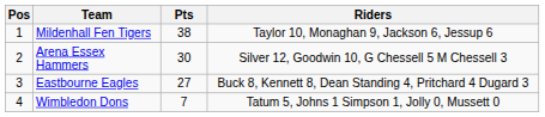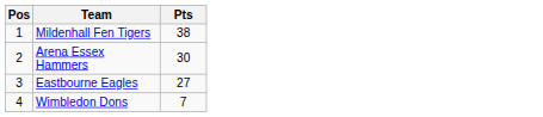 <table class=wikitable style="font-size:93%;">
 <tr>
 <th width=25px>Pos</th>
 <th width=150px>Team</th>
 <th width=50px>Pts</th>
-<th width=400px>Riders</th>
 </tr>
 <tr align=center>
 <td>1</td>
 <td align=left><a href='#'>Mildenhall Fen Tigers</a></td>
 <td>38</td>
-<td>Taylor 10, Monaghan 9, Jackson 6, Jessup 6</td>
 </tr>
 <tr align=center>
 <td>2</td>
 <td align=left><a href='#'>Arena Essex Hammers</a></td>
 <td>30</td>
-<td>Silver 12, Goodwin 10, G Chessell 5 M Chessell 3</td>
 </tr>
 <tr align=center>
 <td>3</td>
 <td align=left><a href='#'>Eastbourne Eagles</a></td>
 <td>27</td>
-<td>Buck 8, Kennett 8, Dean Standing 4, Pritchard 4 Dugard 3</td>
 </tr>
 <tr align=center>
 <td>4</td>
 <td align=left><a href='#'>Wimbledon Dons</a></td>
 <td>7</td>
-<td>Tatum 5, Johns 1 Simpson 1, Jolly 0, Mussett 0</td>
 </tr>
 </table>
